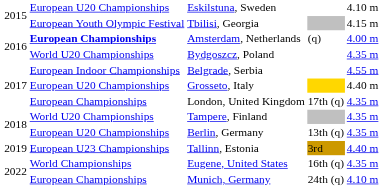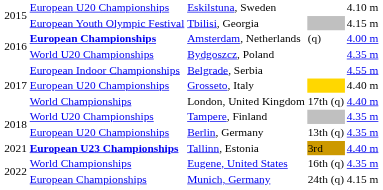 <table>
 <tr>
 <td rowspan=2>2015</td>
 <td><a href='#'>European U20 Championships</a></td>
 <td><a href='#'>Eskilstuna</a>, Sweden</td>
 <td></td>
 <td>4.10 m</td>
 </tr>
 <tr>
 <td><a href='#'>European Youth Olympic Festival</a></td>
 <td><a href='#'>Tbilisi</a>, Georgia</td>
 <td bgcolor=silver></td>
 <td>4.15 m</td>
 </tr>
 <tr>
 <td rowspan=2>2016</td>
 <td><strong><a href='#'>European Championships</a></strong></td>
 <td><a href='#'>Amsterdam</a>, Netherlands</td>
 <td> (q)</td>
 <td><a href='#'>4.00 m</a></td>
 </tr>
 <tr>
 <td><a href='#'>World U20 Championships</a></td>
 <td><a href='#'>Bydgoszcz</a>, Poland</td>
 <td></td>
 <td><a href='#'>4.35 m</a></td>
 </tr>
 <tr>
 <td rowspan=3>2017</td>
 <td><a href='#'>European Indoor Championships</a></td>
 <td><a href='#'>Belgrade</a>, Serbia</td>
 <td></td>
 <td><a href='#'>4.55 m</a></td>
 </tr>
 <tr>
 <td><a href='#'>European U20 Championships</a></td>
 <td><a href='#'>Grosseto</a>, Italy</td>
 <td bgcolor=gold></td>
 <td>4.40 m</td>
 </tr>
 <tr>
-<td><a href='#'>European Championships</a></td>
+<td><a href='#'>World Championships</a></td>
 <td>London, United Kingdom</td>
 <td>17th (q)</td>
-<td><a href='#'>4.35 m</a></td>
+<td><a href='#'>4.40 m</a></td>
 </tr>
 <tr>
 <td rowspan=2>2018</td>
 <td><a href='#'>World U20 Championships</a></td>
 <td><a href='#'>Tampere</a>, Finland</td>
 <td bgcolor=silver></td>
 <td><a href='#'>4.35 m</a></td>
 </tr>
 <tr>
 <td><a href='#'>European U20 Championships</a></td>
 <td><a href='#'>Berlin</a>, Germany</td>
 <td>13th (q)</td>
 <td><a href='#'>4.35 m</a></td>
 </tr>
 <tr>
-<td>2019</td>
-<td><a href='#'>European U23 Championships</a></td>
+<td>2021</td>
+<td><strong><a href='#'>European U23 Championships</a></strong></td>
 <td><a href='#'>Tallinn</a>, Estonia</td>
 <td bgcolor=cc9900>3rd</td>
 <td><a href='#'>4.40 m</a></td>
 </tr>
 <tr>
 <td rowspan=2>2022</td>
 <td><a href='#'>World Championships</a></td>
 <td><a href='#'>Eugene, United States</a></td>
 <td>16th (q)</td>
 <td><a href='#'>4.35 m</a></td>
 </tr>
 <tr>
 <td><a href='#'>European Championships</a></td>
 <td><a href='#'>Munich, Germany</a></td>
 <td>24th (q)</td>
-<td><a href='#'>4.10 m</a></td>
+<td>4.15 m</td>
 </tr>
 </table>
